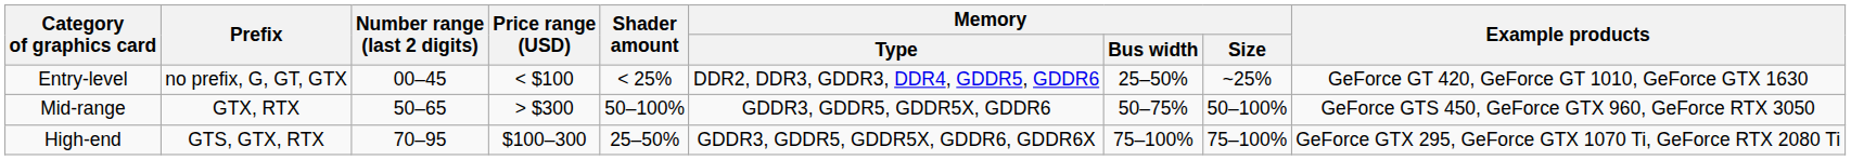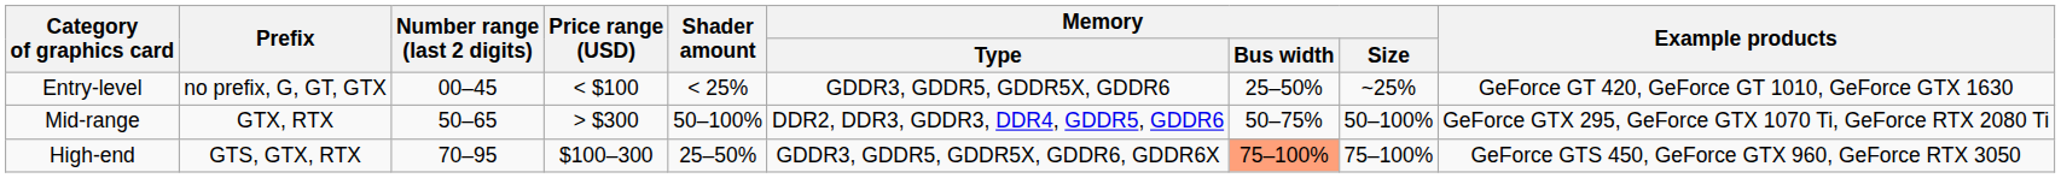 <table class="wikitable" style="text-align:center;">
 <tr>
 <th rowspan=2>Category<br>of graphics card</th>
 <th rowspan=2>Prefix</th>
 <th rowspan=2>Number range<br>(last 2 digits)</th>
 <th rowspan=2>Price range<br>(USD)</th>
 <th rowspan=2>Shader<br>amount</th>
 <th colspan=3 style="text-align:center;">Memory</th>
 <th rowspan=2>Example products</th>
 </tr>
 <tr>
 <th>Type</th>
 <th>Bus width</th>
 <th>Size</th>
 </tr>
 <tr>
 <td>Entry-level</td>
 <td>no prefix, G, GT, GTX</td>
 <td>00–45</td>
 <td>< $100</td>
 <td>< 25%</td>
-<td>DDR2, DDR3, GDDR3, <a href='#'>DDR4</a>, <a href='#'>GDDR5</a>, <a href='#'>GDDR6</a></td>
+<td>GDDR3, GDDR5, GDDR5X, GDDR6</td>
 <td>25–50%</td>
 <td>~25%</td>
 <td>GeForce GT 420, GeForce GT 1010, GeForce GTX 1630</td>
 </tr>
 <tr>
 <td>Mid-range</td>
 <td>GTX, RTX</td>
 <td>50–65</td>
 <td>> $300</td>
 <td>50–100%</td>
-<td>GDDR3, GDDR5, GDDR5X, GDDR6</td>
+<td>DDR2, DDR3, GDDR3, <a href='#'>DDR4</a>, <a href='#'>GDDR5</a>, <a href='#'>GDDR6</a></td>
 <td>50–75%</td>
 <td>50–100%</td>
-<td>GeForce GTS 450, GeForce GTX 960, GeForce RTX 3050</td>
+<td>GeForce GTX 295, GeForce GTX 1070 Ti, GeForce RTX 2080 Ti</td>
 </tr>
 <tr>
 <td>High-end</td>
 <td>GTS, GTX, RTX</td>
 <td>70–95</td>
 <td>$100–300</td>
 <td>25–50%</td>
 <td>GDDR3, GDDR5, GDDR5X, GDDR6, GDDR6X</td>
+<td style="background: lightsalmon;">75–100%</td>
 <td>75–100%</td>
-<td>75–100%</td>
-<td>GeForce GTX 295, GeForce GTX 1070 Ti, GeForce RTX 2080 Ti</td>
+<td>GeForce GTS 450, GeForce GTX 960, GeForce RTX 3050</td>
 </tr>
 </table>
